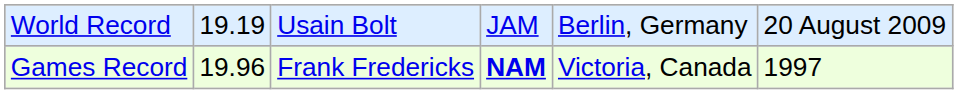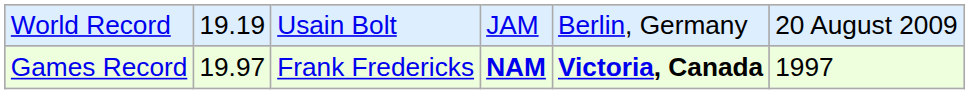 <table class="wikitable">
 <tr bgcolor = "ddeeff">
 <td><a href='#'>World Record</a></td>
 <td>19.19</td>
 <td><a href='#'>Usain Bolt</a></td>
 <td><a href='#'>JAM</a></td>
 <td><a href='#'>Berlin</a>, Germany</td>
 <td>20 August 2009</td>
 </tr>
 <tr bgcolor = "eeffdd">
 <td><a href='#'>Games Record</a></td>
-<td>19.96</td>
+<td>19.97</td>
 <td><a href='#'>Frank Fredericks</a></td>
 <td><strong><a href='#'>NAM</a></strong></td>
-<td><a href='#'>Victoria</a>, Canada</td>
+<td><strong><a href='#'>Victoria</a>, Canada</strong></td>
 <td>1997</td>
 </tr>
 </table>
